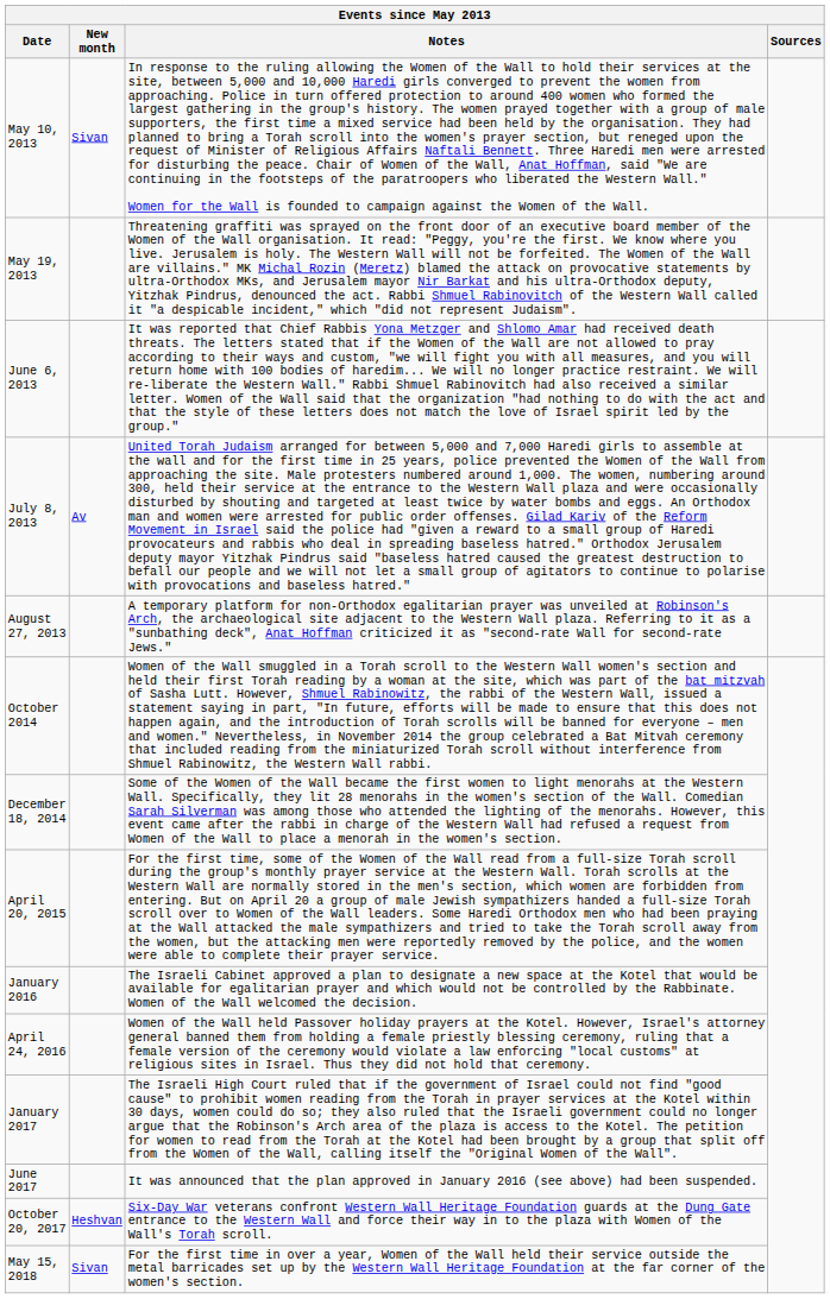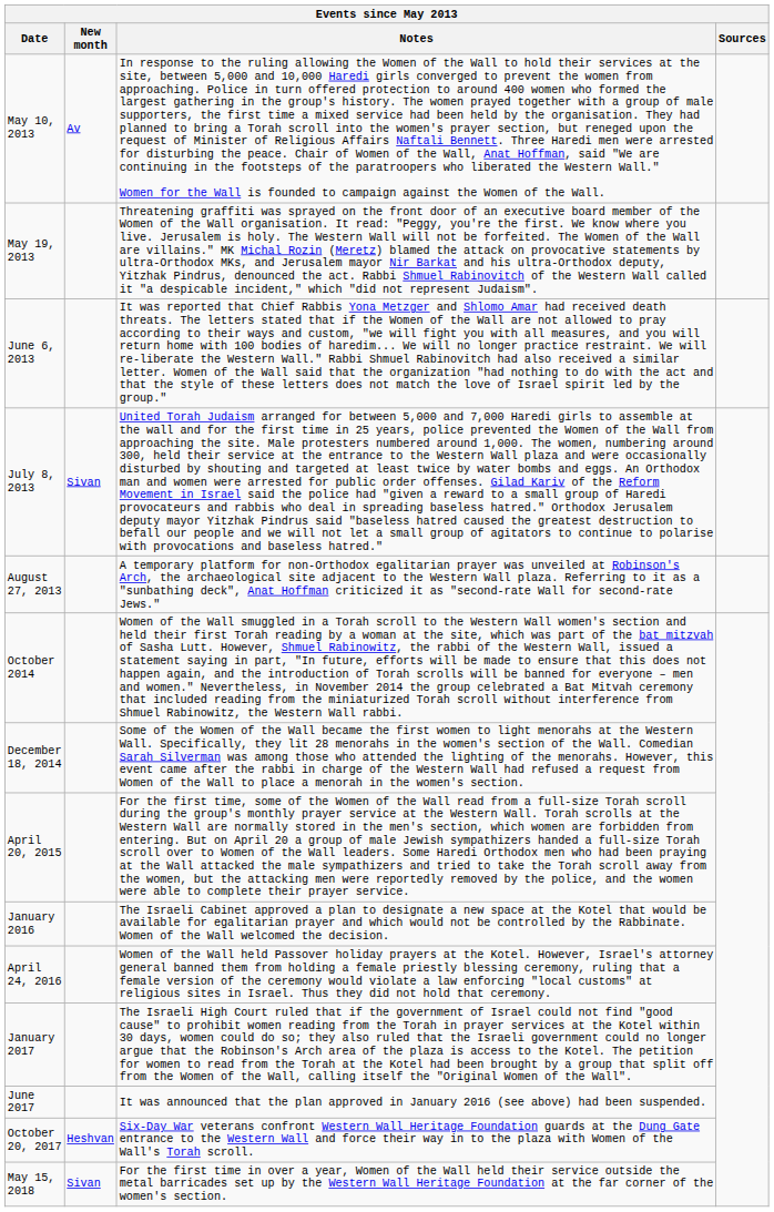 <table class="wikitable" style="width:100%;">
 <tr>
 <th Colspan=4>Events since May 2013</th>
 </tr>
 <tr>
 <th style="width:50px;">Date</th>
 <th style="width:50px;">New month</th>
 <th>Notes</th>
 <th>Sources</th>
 </tr>
 <tr>
 <td>May 10, 2013</td>
-<td><a href='#'>Sivan</a></td>
+<td><a href='#'>Av</a></td>
 <td>In response to the ruling allowing the Women of the Wall to hold their services at the site, between 5,000 and 10,000 <a href='#'>Haredi</a> girls converged to prevent the women from approaching. Police in turn offered protection to around 400 women who formed the largest gathering in the group's history. The women prayed together with a group of male supporters, the first time a mixed service had been held by the organisation. They had planned to bring a Torah scroll into the women's prayer section, but reneged upon the request of Minister of Religious Affairs <a href='#'>Naftali Bennett</a>. Three Haredi men were arrested for disturbing the peace. Chair of Women of the Wall, <a href='#'>Anat Hoffman</a>, said "We are continuing in the footsteps of the paratroopers who liberated the Western Wall."<br><br><a href='#'>Women for the Wall</a> is founded to campaign against the Women of the Wall.</td>
 <td></td>
 </tr>
 <tr>
 <td>May 19, 2013</td>
 <td></td>
 <td>Threatening graffiti was sprayed on the front door of an executive board member of the Women of the Wall organisation. It read: "Peggy, you're the first. We know where you live. Jerusalem is holy. The Western Wall will not be forfeited. The Women of the Wall are villains." MK <a href='#'>Michal Rozin</a> (<a href='#'>Meretz</a>) blamed the attack on provocative statements by ultra-Orthodox MKs, and Jerusalem mayor <a href='#'>Nir Barkat</a> and his ultra-Orthodox deputy, Yitzhak Pindrus, denounced the act. Rabbi <a href='#'>Shmuel Rabinovitch</a> of the Western Wall called it "a despicable incident," which "did not represent Judaism".</td>
 <td></td>
 </tr>
 <tr>
 <td>June 6, 2013</td>
 <td></td>
 <td>It was reported that Chief Rabbis <a href='#'>Yona Metzger</a> and <a href='#'>Shlomo Amar</a> had received death threats. The letters stated that if the Women of the Wall are not allowed to pray according to their ways and custom, "we will fight you with all measures, and you will return home with 100 bodies of haredim... We will no longer practice restraint. We will re-liberate the Western Wall." Rabbi Shmuel Rabinovitch had also received a similar letter. Women of the Wall said that the organization "had nothing to do with the act and that the style of these letters does not match the love of Israel spirit led by the group."</td>
 <td></td>
 </tr>
 <tr>
 <td>July 8, 2013</td>
-<td><a href='#'>Av</a></td>
+<td><a href='#'>Sivan</a></td>
 <td><a href='#'>United Torah Judaism</a> arranged for between 5,000 and 7,000 Haredi girls to assemble at the wall and for the first time in 25 years, police prevented the Women of the Wall from approaching the site. Male protesters numbered around 1,000. The women, numbering around 300, held their service at the entrance to the Western Wall plaza and were occasionally disturbed by shouting and targeted at least twice by water bombs and eggs. An Orthodox man and women were arrested for public order offenses. <a href='#'>Gilad Kariv</a> of the <a href='#'>Reform Movement in Israel</a> said the police had "given a reward to a small group of Haredi provocateurs and rabbis who deal in spreading baseless hatred." Orthodox Jerusalem deputy mayor Yitzhak Pindrus said "baseless hatred caused the greatest destruction to befall our people and we will not let a small group of agitators to continue to polarise with provocations and baseless hatred."</td>
 <td></td>
 </tr>
 <tr>
 <td>August 27, 2013</td>
 <td></td>
 <td>A temporary platform for non-Orthodox egalitarian prayer was unveiled at <a href='#'>Robinson's Arch</a>, the archaeological site adjacent to the Western Wall plaza. Referring to it as a "sunbathing deck", <a href='#'>Anat Hoffman</a> criticized it as "second-rate Wall for second-rate Jews."</td>
 <td></td>
 </tr>
 <tr>
 <td>October 2014</td>
 <td></td>
 <td>Women of the Wall smuggled in a Torah scroll to the Western Wall women's section and held their first Torah reading by a woman at the site, which was part of the <a href='#'>bat mitzvah</a> of Sasha Lutt. However, <a href='#'>Shmuel Rabinowitz</a>, the rabbi of the Western Wall, issued a statement saying in part, "In future, efforts will be made to ensure that this does not happen again, and the introduction of Torah scrolls will be banned for everyone – men and women." Nevertheless, in November 2014 the group celebrated a Bat Mitvah ceremony that included reading from the miniaturized Torah scroll without interference from Shmuel Rabinowitz, the Western Wall rabbi.</td>
 </tr>
 <tr>
 <td>December 18, 2014</td>
 <td></td>
 <td>Some of the Women of the Wall became the first women to light menorahs at the Western Wall. Specifically, they lit 28 menorahs in the women's section of the Wall. Comedian <a href='#'>Sarah Silverman</a> was among those who attended the lighting of the menorahs. However, this event came after the rabbi in charge of the Western Wall had refused a request from Women of the Wall to place a menorah in the women's section.</td>
 </tr>
 <tr>
 <td>April 20, 2015</td>
 <td></td>
 <td>For the first time, some of the Women of the Wall read from a full-size Torah scroll during the group's monthly prayer service at the Western Wall. Torah scrolls at the Western Wall are  normally stored in the men's section, which women are forbidden from entering. But on April 20 a group of male Jewish sympathizers handed a full-size Torah scroll over to Women of the Wall leaders. Some Haredi Orthodox men who had been praying at the Wall attacked the male sympathizers and tried to take the Torah scroll away from the women, but the attacking men were reportedly removed by the police, and the women were able to complete their prayer service.</td>
 </tr>
 <tr>
 <td>January 2016</td>
 <td></td>
 <td>The Israeli Cabinet approved a plan to designate a new space at the Kotel that would be available for egalitarian prayer and which would not be controlled by the Rabbinate. Women of the Wall welcomed the decision.</td>
 </tr>
 <tr>
 <td>April 24, 2016</td>
 <td></td>
 <td>Women of the Wall held Passover holiday prayers at the Kotel. However, Israel's attorney general banned them from holding a female priestly blessing ceremony, ruling that a female version of the ceremony would violate a law enforcing "local customs" at religious sites in Israel. Thus they did not hold that ceremony.</td>
 </tr>
 <tr>
 <td>January 2017</td>
 <td></td>
 <td>The Israeli High Court ruled that if the government of Israel could not find "good cause" to prohibit women reading from the Torah in prayer services at the Kotel within 30 days, women could do so; they also ruled that the Israeli government could no longer argue that the Robinson's Arch area of the plaza is access to the Kotel. The petition for women to read from the Torah at the Kotel had been brought by a group that split off from the Women of the Wall, calling itself the "Original Women of the Wall".</td>
 </tr>
 <tr>
 <td>June 2017</td>
 <td></td>
 <td>It was announced that the plan approved in January 2016 (see above) had been suspended.</td>
 </tr>
 <tr>
 <td>October 20, 2017</td>
 <td><a href='#'>Heshvan</a></td>
 <td><a href='#'>Six-Day War</a> veterans confront <a href='#'>Western Wall Heritage Foundation</a> guards at the <a href='#'>Dung Gate</a> entrance to the <a href='#'>Western Wall</a> and force their way in to the plaza with Women of the Wall's <a href='#'>Torah</a> scroll.</td>
 </tr>
 <tr>
 <td>May 15, 2018</td>
 <td><a href='#'>Sivan</a></td>
 <td>For the first time in over a year, Women of the Wall held their service outside the metal barricades set up by the <a href='#'>Western Wall Heritage Foundation</a> at the far corner of the women's section.</td>
 </tr>
 </table>
